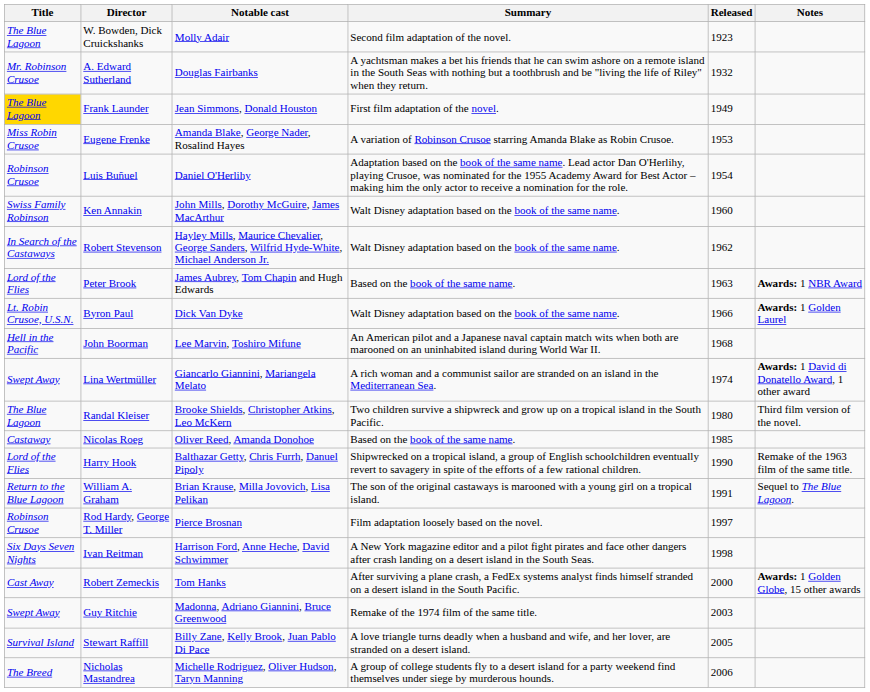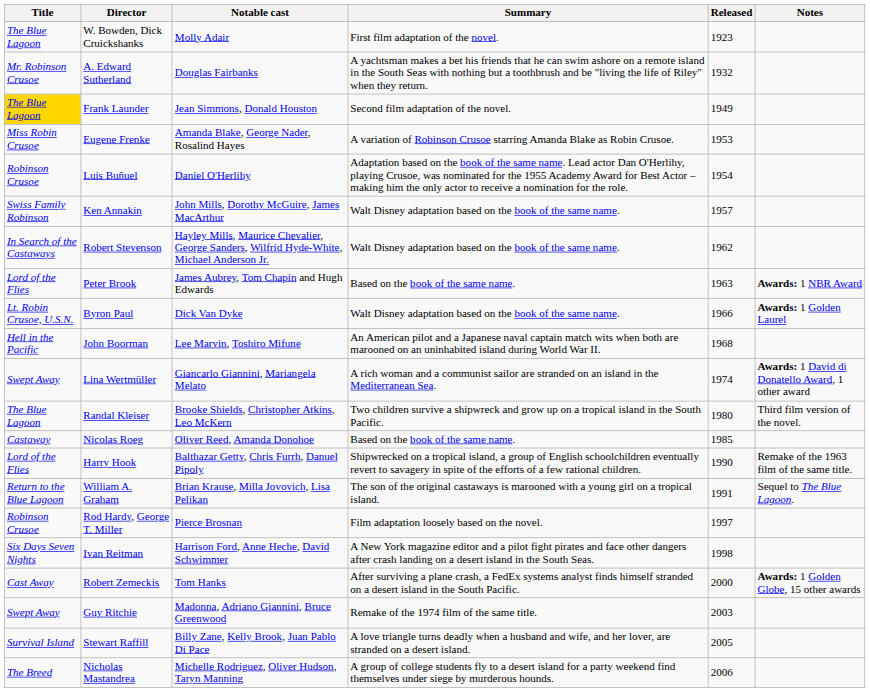 <table class="wikitable sortable">
 <tr>
 <th>Title</th>
 <th>Director</th>
 <th>Notable cast</th>
 <th>Summary</th>
 <th>Released</th>
 <th>Notes</th>
 </tr>
 <tr>
 <td><em><a href='#'>The Blue Lagoon</a></em></td>
 <td>W. Bowden, Dick Cruickshanks</td>
 <td><a href='#'>Molly Adair</a></td>
-<td>Second film adaptation of the novel.</td>
+<td>First film adaptation of the <a href='#'>novel</a>.</td>
 <td>1923</td>
 <td></td>
 </tr>
 <tr>
 <td><em><a href='#'>Mr. Robinson Crusoe</a></em></td>
 <td><a href='#'>A. Edward Sutherland</a></td>
 <td><a href='#'>Douglas Fairbanks</a></td>
 <td>A yachtsman makes a bet his friends that he can swim ashore on a remote island in the South Seas with nothing but a toothbrush and be "living the life of Riley" when they return.</td>
 <td>1932</td>
 <td></td>
 </tr>
 <tr>
 <td style="background: gold;"><em><a href='#'>The Blue Lagoon</a></em></td>
 <td><a href='#'>Frank Launder</a></td>
 <td><a href='#'>Jean Simmons</a>, <a href='#'>Donald Houston</a></td>
-<td>First film adaptation of the <a href='#'>novel</a>.</td>
+<td>Second film adaptation of the novel.</td>
 <td>1949</td>
 <td></td>
 </tr>
 <tr>
 <td><em><a href='#'>Miss Robin Crusoe</a></em></td>
 <td><a href='#'>Eugene Frenke</a></td>
 <td><a href='#'>Amanda Blake</a>, <a href='#'>George Nader</a>, Rosalind Hayes</td>
 <td>A variation of <a href='#'>Robinson Crusoe</a> starring Amanda Blake as Robin Crusoe.</td>
 <td>1953</td>
 <td></td>
 </tr>
 <tr>
 <td><em><a href='#'>Robinson Crusoe</a></em></td>
 <td><a href='#'>Luis Buñuel</a></td>
 <td><a href='#'>Daniel O'Herlihy</a></td>
 <td>Adaptation based on the <a href='#'>book of the same name</a>. Lead actor Dan O'Herlihy, playing Crusoe, was nominated for the 1955 Academy Award for Best Actor – making him the only actor to receive a nomination for the role.</td>
 <td>1954</td>
 <td></td>
 </tr>
 <tr>
 <td><em><a href='#'>Swiss Family Robinson</a></em></td>
 <td><a href='#'>Ken Annakin</a></td>
 <td><a href='#'>John Mills</a>, <a href='#'>Dorothy McGuire</a>, <a href='#'>James MacArthur</a></td>
 <td>Walt Disney adaptation based on the <a href='#'>book of the same name</a>.</td>
-<td>1960</td>
+<td>1957</td>
 <td></td>
 </tr>
 <tr>
 <td><em><a href='#'>In Search of the Castaways</a></em></td>
 <td><a href='#'>Robert Stevenson</a></td>
 <td><a href='#'>Hayley Mills</a>, <a href='#'>Maurice Chevalier</a>, <a href='#'>George Sanders</a>, <a href='#'>Wilfrid Hyde-White</a>, <a href='#'>Michael Anderson Jr.</a></td>
 <td>Walt Disney adaptation based on the <a href='#'>book of the same name</a>.</td>
 <td>1962</td>
 <td></td>
 </tr>
 <tr>
 <td><em><a href='#'>Lord of the Flies</a></em></td>
 <td><a href='#'>Peter Brook</a></td>
 <td><a href='#'>James Aubrey</a>, <a href='#'>Tom Chapin</a> and Hugh Edwards</td>
 <td>Based on the <a href='#'>book of the same name</a>.</td>
 <td>1963</td>
 <td><strong>Awards:</strong> 1 <a href='#'>NBR Award</a></td>
 </tr>
 <tr>
 <td><em><a href='#'>Lt. Robin Crusoe, U.S.N.</a></em></td>
 <td><a href='#'>Byron Paul</a></td>
 <td><a href='#'>Dick Van Dyke</a></td>
 <td>Walt Disney adaptation based on the <a href='#'>book of the same name</a>.</td>
 <td>1966</td>
 <td><strong>Awards:</strong> 1 <a href='#'>Golden Laurel</a></td>
 </tr>
 <tr>
 <td><em><a href='#'>Hell in the Pacific</a></em></td>
 <td><a href='#'>John Boorman</a></td>
 <td><a href='#'>Lee Marvin</a>, <a href='#'>Toshiro Mifune</a></td>
 <td>An American pilot and a Japanese naval captain match wits when both are marooned on an uninhabited island during World War II.</td>
 <td>1968</td>
 <td></td>
 </tr>
 <tr>
 <td><em><a href='#'>Swept Away</a></em></td>
 <td><a href='#'>Lina Wertmüller</a></td>
 <td><a href='#'>Giancarlo Giannini</a>, <a href='#'>Mariangela Melato</a></td>
 <td>A rich woman and a communist sailor are stranded on an island in the <a href='#'>Mediterranean Sea</a>.</td>
 <td>1974</td>
 <td><strong>Awards:</strong> 1 <a href='#'>David di Donatello Award</a>, 1 other award</td>
 </tr>
 <tr>
 <td><em><a href='#'>The Blue Lagoon</a></em></td>
 <td><a href='#'>Randal Kleiser</a></td>
 <td><a href='#'>Brooke Shields</a>, <a href='#'>Christopher Atkins</a>, <a href='#'>Leo McKern</a></td>
 <td>Two children survive a shipwreck and grow up on a tropical island in the South Pacific.</td>
 <td>1980</td>
 <td>Third film version of the novel.</td>
 </tr>
 <tr>
 <td><em><a href='#'>Castaway</a></em></td>
 <td><a href='#'>Nicolas Roeg</a></td>
 <td><a href='#'>Oliver Reed</a>, <a href='#'>Amanda Donohoe</a></td>
 <td>Based on the <a href='#'>book of the same name</a>.</td>
 <td>1985</td>
 <td></td>
 </tr>
 <tr>
 <td><em><a href='#'>Lord of the Flies</a></em></td>
 <td><a href='#'>Harry Hook</a></td>
 <td><a href='#'>Balthazar Getty</a>, <a href='#'>Chris Furrh</a>, <a href='#'>Danuel Pipoly</a></td>
 <td>Shipwrecked on a tropical island, a group of English schoolchildren eventually revert to savagery in spite of the efforts of a few rational children.</td>
 <td>1990</td>
 <td>Remake of the 1963 film of the same title.</td>
 </tr>
 <tr>
 <td><em><a href='#'>Return to the Blue Lagoon</a></em></td>
 <td><a href='#'>William A. Graham</a></td>
 <td><a href='#'>Brian Krause</a>, <a href='#'>Milla Jovovich</a>, <a href='#'>Lisa Pelikan</a></td>
 <td>The son of the original castaways is marooned with a young girl on a tropical island.</td>
 <td>1991</td>
 <td>Sequel to <em><a href='#'>The Blue Lagoon</a></em>.</td>
 </tr>
 <tr>
 <td><em><a href='#'>Robinson Crusoe</a></em></td>
 <td><a href='#'>Rod Hardy</a>, <a href='#'>George T. Miller</a></td>
 <td><a href='#'>Pierce Brosnan</a></td>
 <td>Film adaptation loosely based on the novel.</td>
 <td>1997</td>
 <td></td>
 </tr>
 <tr>
 <td><em><a href='#'>Six Days Seven Nights</a></em></td>
 <td><a href='#'>Ivan Reitman</a></td>
 <td><a href='#'>Harrison Ford</a>, <a href='#'>Anne Heche</a>, <a href='#'>David Schwimmer</a></td>
 <td>A New York magazine editor and a pilot fight pirates and face other dangers after crash landing on a desert island in the South Seas.</td>
 <td>1998</td>
 <td></td>
 </tr>
 <tr>
 <td><em><a href='#'>Cast Away</a></em></td>
 <td><a href='#'>Robert Zemeckis</a></td>
 <td><a href='#'>Tom Hanks</a></td>
 <td>After surviving a plane crash, a FedEx systems analyst finds himself stranded on a desert island in the South Pacific.</td>
 <td>2000</td>
 <td><strong>Awards:</strong> 1 <a href='#'>Golden Globe</a>, 15 other awards</td>
 </tr>
 <tr>
 <td><em><a href='#'>Swept Away</a></em></td>
 <td><a href='#'>Guy Ritchie</a></td>
 <td><a href='#'>Madonna</a>, <a href='#'>Adriano Giannini</a>, <a href='#'>Bruce Greenwood</a></td>
 <td>Remake of the 1974 film of the same title.</td>
 <td>2003</td>
 <td></td>
 </tr>
 <tr>
 <td><em><a href='#'>Survival Island</a></em></td>
 <td><a href='#'>Stewart Raffill</a></td>
 <td><a href='#'>Billy Zane</a>, <a href='#'>Kelly Brook</a>, <a href='#'>Juan Pablo Di Pace</a></td>
 <td>A love triangle turns deadly when a husband and wife, and her lover, are stranded on a desert island.</td>
 <td>2005</td>
 <td></td>
 </tr>
 <tr>
 <td><em><a href='#'>The Breed</a></em></td>
 <td><a href='#'>Nicholas Mastandrea</a></td>
 <td><a href='#'>Michelle Rodriguez</a>, <a href='#'>Oliver Hudson</a>, <a href='#'>Taryn Manning</a></td>
 <td>A group of college students fly to a desert island for a party weekend find themselves under siege by murderous hounds.</td>
 <td>2006</td>
 </tr>
 </table>
